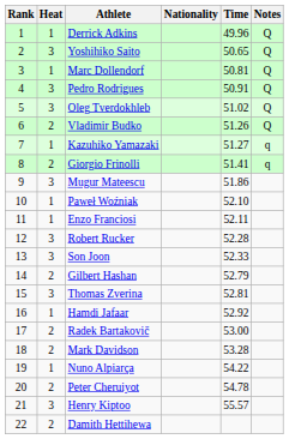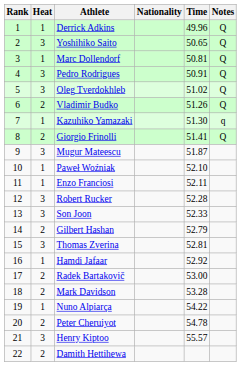 <table class="wikitable sortable" style="text-align:center;font-size:95%">
 <tr>
 <th>Rank</th>
 <th>Heat</th>
 <th>Athlete</th>
 <th>Nationality</th>
 <th>Time</th>
 <th>Notes</th>
 </tr>
 <tr bgcolor=ccffcc>
 <td>1</td>
 <td>1</td>
 <td align="left"><a href='#'>Derrick Adkins</a></td>
 <td align=left></td>
 <td>49.96</td>
 <td>Q</td>
 </tr>
 <tr bgcolor=ccffcc>
 <td>2</td>
 <td>3</td>
 <td align="left"><a href='#'>Yoshihiko Saito</a></td>
 <td align=left></td>
 <td>50.65</td>
 <td>Q</td>
 </tr>
 <tr bgcolor=ccffcc>
 <td>3</td>
 <td>1</td>
 <td align="left"><a href='#'>Marc Dollendorf</a></td>
 <td align=left></td>
 <td>50.81</td>
 <td>Q</td>
 </tr>
 <tr bgcolor=ccffcc>
 <td>4</td>
 <td>3</td>
 <td align="left"><a href='#'>Pedro Rodrigues</a></td>
 <td align=left></td>
 <td>50.91</td>
 <td>Q</td>
 </tr>
 <tr bgcolor=ddffdd>
 <td>5</td>
 <td>3</td>
 <td align="left"><a href='#'>Oleg Tverdokhleb</a></td>
 <td align=left></td>
 <td>51.02</td>
 <td>Q</td>
 </tr>
 <tr bgcolor=ccffcc>
 <td>6</td>
 <td>2</td>
 <td align="left"><a href='#'>Vladimir Budko</a></td>
 <td align=left></td>
 <td>51.26</td>
 <td>Q</td>
 </tr>
 <tr bgcolor=ddffdd>
 <td>7</td>
 <td>1</td>
 <td align="left"><a href='#'>Kazuhiko Yamazaki</a></td>
 <td align=left></td>
-<td>51.27</td>
+<td>51.30</td>
 <td>q</td>
 </tr>
 <tr bgcolor=ccffcc>
 <td>8</td>
 <td>2</td>
 <td align="left"><a href='#'>Giorgio Frinolli</a></td>
 <td align=left></td>
 <td>51.41</td>
-<td>q</td>
+<td>Q</td>
 </tr>
 <tr>
 <td>9</td>
 <td>3</td>
 <td align="left"><a href='#'>Mugur Mateescu</a></td>
 <td align=left></td>
-<td>51.86</td>
+<td>51.87</td>
 <td></td>
 </tr>
 <tr>
 <td>10</td>
 <td>1</td>
 <td align="left"><a href='#'>Paweł Woźniak</a></td>
 <td align=left></td>
 <td>52.10</td>
 <td></td>
 </tr>
 <tr>
 <td>11</td>
 <td>1</td>
 <td align="left"><a href='#'>Enzo Franciosi</a></td>
 <td align=left></td>
 <td>52.11</td>
 <td></td>
 </tr>
 <tr>
 <td>12</td>
 <td>3</td>
 <td align="left"><a href='#'>Robert Rucker</a></td>
 <td align=left></td>
 <td>52.28</td>
 <td></td>
 </tr>
 <tr>
 <td>13</td>
 <td>3</td>
 <td align="left"><a href='#'>Son Joon</a></td>
 <td align=left></td>
 <td>52.33</td>
 <td></td>
 </tr>
 <tr>
 <td>14</td>
 <td>2</td>
 <td align="left"><a href='#'>Gilbert Hashan</a></td>
 <td align=left></td>
 <td>52.79</td>
 <td></td>
 </tr>
 <tr>
 <td>15</td>
 <td>3</td>
 <td align="left"><a href='#'>Thomas Zverina</a></td>
 <td align=left></td>
 <td>52.81</td>
 <td></td>
 </tr>
 <tr>
 <td>16</td>
 <td>1</td>
 <td align="left"><a href='#'>Hamdi Jafaar</a></td>
 <td align=left></td>
 <td>52.92</td>
 <td></td>
 </tr>
 <tr>
 <td>17</td>
 <td>2</td>
 <td align="left"><a href='#'>Radek Bartakovič</a></td>
 <td align=left></td>
 <td>53.00</td>
 <td></td>
 </tr>
 <tr>
 <td>18</td>
 <td>2</td>
 <td align="left"><a href='#'>Mark Davidson</a></td>
 <td align=left></td>
 <td>53.28</td>
 <td></td>
 </tr>
 <tr>
 <td>19</td>
 <td>1</td>
 <td align="left"><a href='#'>Nuno Alpiarça</a></td>
 <td align=left></td>
 <td>54.22</td>
 <td></td>
 </tr>
 <tr>
 <td>20</td>
 <td>2</td>
 <td align="left"><a href='#'>Peter Cheruiyot</a></td>
 <td align=left></td>
 <td>54.78</td>
 <td></td>
 </tr>
 <tr>
 <td>21</td>
 <td>3</td>
 <td align="left"><a href='#'>Henry Kiptoo</a></td>
 <td align=left></td>
 <td>55.57</td>
 <td></td>
 </tr>
 <tr>
 <td>22</td>
 <td>2</td>
 <td align="left"><a href='#'>Damith Hettihewa</a></td>
 <td align=left></td>
 <td></td>
 <td></td>
 </tr>
 </table>
